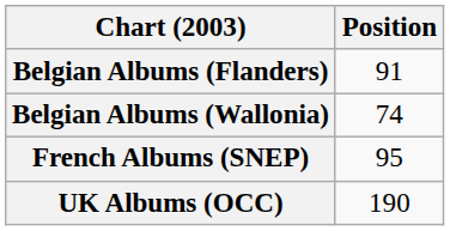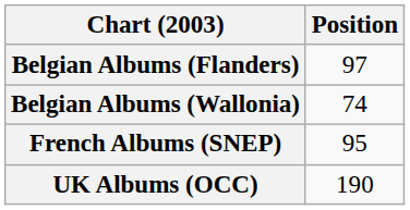 <table class="wikitable sortable plainrowheaders" style="text-align:center;">
 <tr>
 <th scope="col">Chart (2003)</th>
 <th scope="col">Position</th>
 </tr>
 <tr>
 <th scope="row">Belgian Albums (Flanders)</th>
-<td>91</td>
+<td>97</td>
 </tr>
 <tr>
 <th scope="row">Belgian Albums (Wallonia)</th>
 <td>74</td>
 </tr>
 <tr>
 <th scope="row">French Albums (SNEP)</th>
 <td>95</td>
 </tr>
 <tr>
 <th scope="row">UK Albums (OCC)</th>
 <td>190</td>
 </tr>
 </table>
